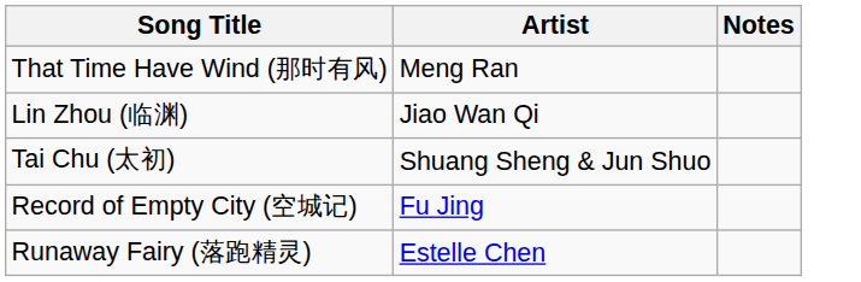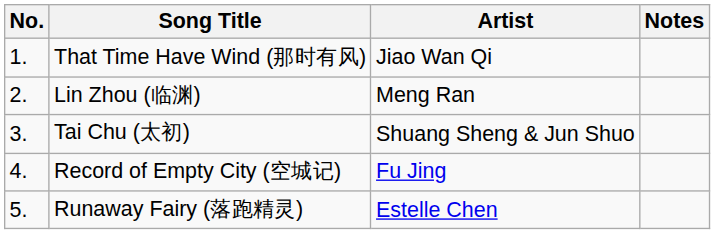 <table class="wikitable">
 <tr>
+<th>No.</th>
 <th>Song Title</th>
 <th>Artist</th>
 <th>Notes</th>
 </tr>
 <tr>
+<td>1.</td>
 <td>That Time Have Wind (那时有风)</td>
+<td>Jiao Wan Qi</td>
+<td></td>
+</tr>
+<tr>
+<td>2.</td>
+<td>Lin Zhou (临渊)</td>
 <td>Meng Ran</td>
 <td></td>
 </tr>
 <tr>
-<td>Lin Zhou (临渊)</td>
-<td>Jiao Wan Qi</td>
-<td></td>
-</tr>
-<tr>
+<td>3.</td>
 <td>Tai Chu (太初)</td>
 <td>Shuang Sheng & Jun Shuo</td>
 <td></td>
 </tr>
 <tr>
+<td>4.</td>
 <td>Record of Empty City (空城记)</td>
 <td><a href='#'>Fu Jing</a></td>
 <td></td>
 </tr>
 <tr>
+<td>5.</td>
 <td>Runaway Fairy (落跑精灵)</td>
 <td><a href='#'>Estelle Chen</a></td>
 <td></td>
 </tr>
 </table>
